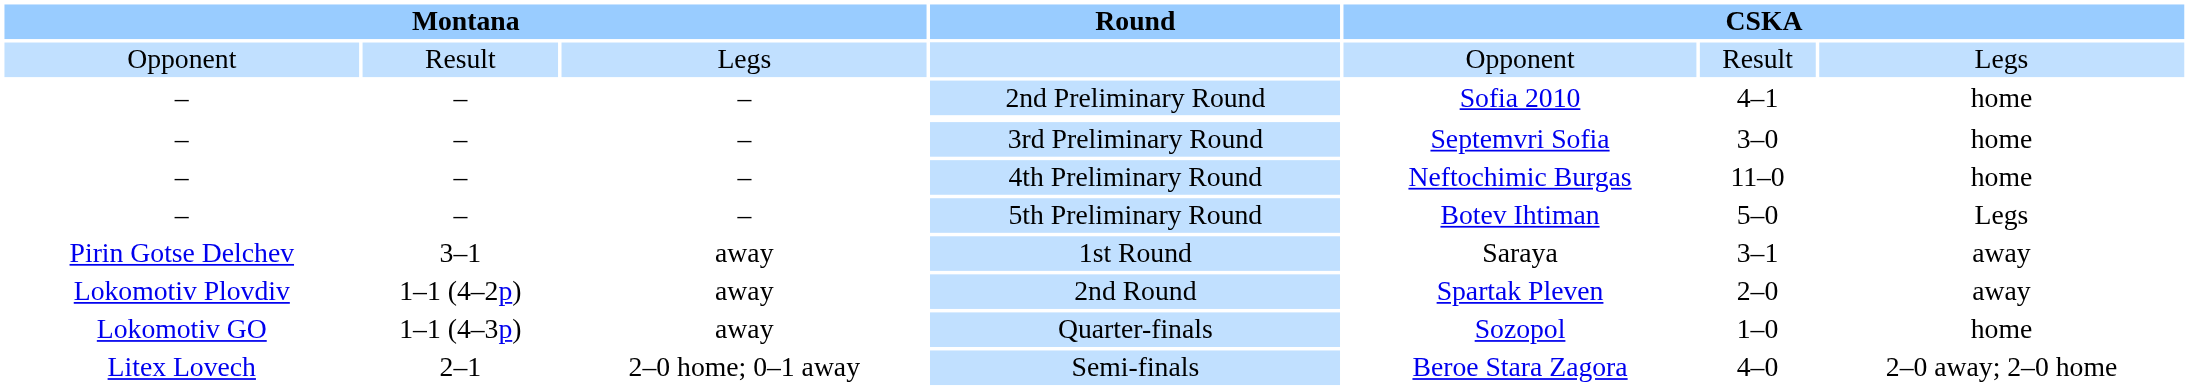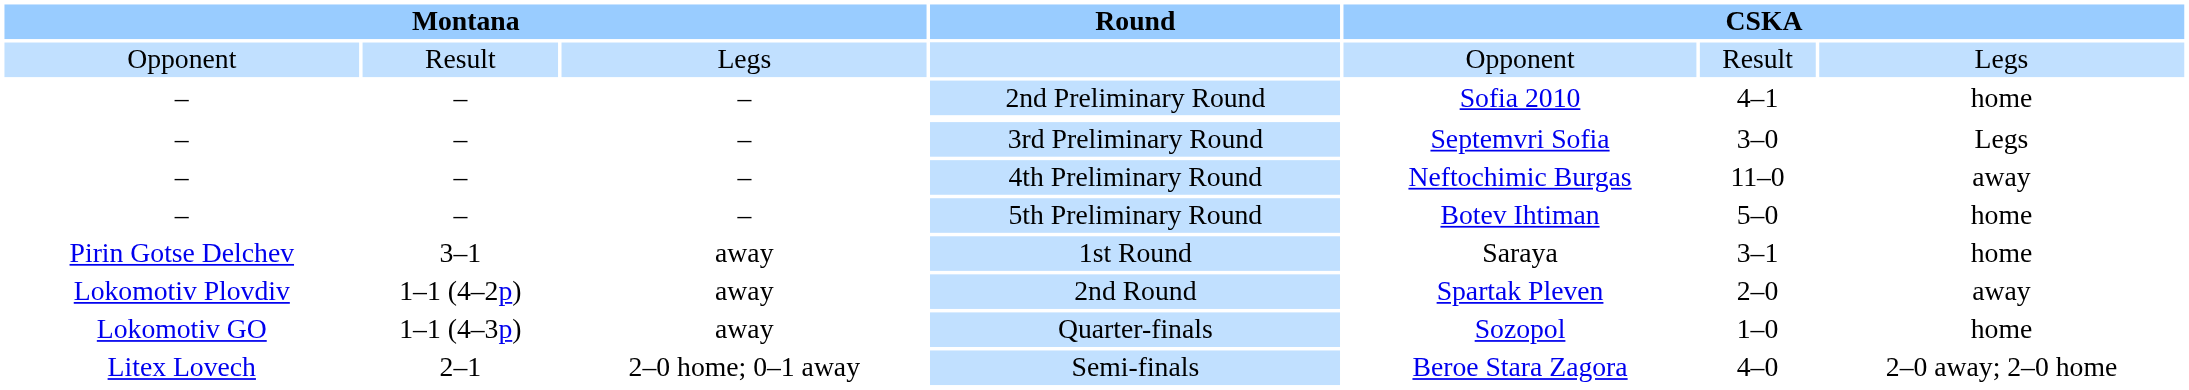 <table width="100%" style="text-align:center">
 <tr valign=top bgcolor=#99ccff>
 <th colspan=3 style="width:1*">Montana</th>
 <th><strong>Round</strong></th>
 <th colspan=3 style="width:1*">CSKA</th>
 </tr>
 <tr valign=top bgcolor=#c1e0ff>
 <td>Opponent</td>
 <td>Result</td>
 <td>Legs</td>
 <td bgcolor=#c1e0ff></td>
 <td>Opponent</td>
 <td>Result</td>
 <td>Legs</td>
 </tr>
 <tr>
 <td>–</td>
 <td>–</td>
 <td>–</td>
 <td bgcolor="#c1e0ff">2nd Preliminary Round</td>
 <td><a href='#'>Sofia 2010</a></td>
 <td>4–1</td>
 <td>home</td>
 </tr>
 <tr>
 </tr>
 <tr>
 <td>–</td>
 <td>–</td>
 <td>–</td>
 <td bgcolor="#c1e0ff">3rd Preliminary Round</td>
 <td><a href='#'>Septemvri Sofia</a></td>
 <td>3–0</td>
-<td>home</td>
+<td>Legs</td>
 </tr>
 <tr>
 <td>–</td>
 <td>–</td>
 <td>–</td>
 <td bgcolor="#c1e0ff">4th Preliminary Round</td>
 <td><a href='#'>Neftochimic Burgas</a></td>
 <td>11–0</td>
-<td>home</td>
+<td>away</td>
 </tr>
 <tr>
 <td>–</td>
 <td>–</td>
 <td>–</td>
 <td bgcolor="#c1e0ff">5th Preliminary Round</td>
 <td><a href='#'>Botev Ihtiman</a></td>
 <td>5–0</td>
-<td>Legs</td>
+<td>home</td>
 </tr>
 <tr>
 <td><a href='#'>Pirin Gotse Delchev</a></td>
 <td>3–1</td>
 <td>away</td>
 <td bgcolor="#c1e0ff">1st Round</td>
 <td>Saraya</td>
 <td>3–1</td>
-<td>away</td>
+<td>home</td>
 </tr>
 <tr>
 <td><a href='#'>Lokomotiv Plovdiv</a></td>
 <td>1–1 (4–2<a href='#'>p</a>)</td>
 <td>away</td>
 <td bgcolor="#c1e0ff">2nd Round</td>
 <td><a href='#'>Spartak Pleven</a></td>
 <td>2–0</td>
 <td>away</td>
 </tr>
 <tr>
 <td><a href='#'>Lokomotiv GO</a></td>
 <td>1–1 (4–3<a href='#'>p</a>)</td>
 <td>away</td>
 <td bgcolor="#c1e0ff">Quarter-finals</td>
 <td><a href='#'>Sozopol</a></td>
 <td>1–0</td>
 <td>home</td>
 </tr>
 <tr>
 <td><a href='#'>Litex Lovech</a></td>
 <td>2–1</td>
 <td>2–0 home; 0–1 away</td>
 <td bgcolor="#c1e0ff">Semi-finals</td>
 <td><a href='#'>Beroe Stara Zagora</a></td>
 <td>4–0</td>
 <td>2–0 away; 2–0 home</td>
 </tr>
 </table>
